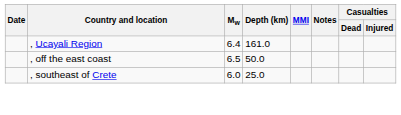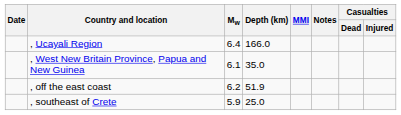 <table class="wikitable sortable sort-under" style="border:1px black; margin-left:1em;">
 <tr>
 <th rowspan="2"><small>Date</small></th>
 <th rowspan="2" style="width: 310px"><small>Country and location</small></th>
 <th rowspan="2"><small>M<sub>w</sub></small></th>
 <th rowspan="2"><small>Depth (km)</small></th>
 <th rowspan="2"><small><a href='#'>MMI</a></small></th>
 <th rowspan="2" class="unsortable"><small>Notes</small></th>
 <th colspan="2"><small>Casualties</small></th>
 </tr>
 <tr>
 <th><small>Dead</small></th>
 <th><small>Injured</small></th>
 </tr>
 <tr>
 <td></td>
 <td>, <a href='#'>Ucayali Region</a></td>
 <td>6.4</td>
-<td>161.0</td>
+<td>166.0</td>
+<td></td>
+<td></td>
+<td></td>
+<td></td>
+</tr>
+<tr>
+<td></td>
+<td>, <a href='#'>West New Britain Province</a>, <a href='#'>Papua and New Guinea</a></td>
+<td>6.1</td>
+<td>35.0</td>
 <td></td>
 <td></td>
 <td></td>
 <td></td>
 </tr>
 <tr>
 <td></td>
 <td>, off the east coast</td>
-<td>6.5</td>
-<td>50.0</td>
+<td>6.2</td>
+<td>51.9</td>
 <td></td>
 <td></td>
 <td></td>
 <td></td>
 </tr>
 <tr>
 <td></td>
 <td>, southeast of <a href='#'>Crete</a></td>
-<td>6.0</td>
+<td>5.9</td>
 <td>25.0</td>
 <td></td>
 <td></td>
 <td></td>
 <td></td>
 </tr>
 </table>
